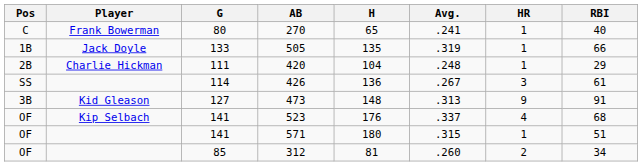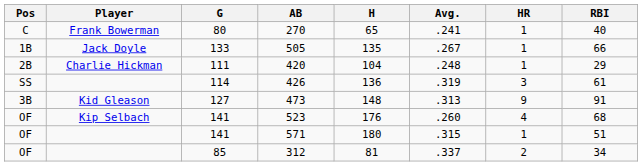 <table class="wikitable sortable">
 <tr>
 <th bgcolor="#DDDDFF" width="5%">Pos</th>
 <th bgcolor="#DDDDFF" width="16%">Player</th>
 <th bgcolor="#DDDDFF" width="9%">G</th>
 <th bgcolor="#DDDDFF" width="9%">AB</th>
 <th bgcolor="#DDDDFF" width="9%">H</th>
 <th bgcolor="#DDDDFF" width="9%">Avg.</th>
 <th bgcolor="#DDDDFF" width="9%">HR</th>
 <th bgcolor="#DDDDFF" width="9%">RBI</th>
 </tr>
 <tr align="center">
 <td>C</td>
 <td><a href='#'>Frank Bowerman</a></td>
 <td>80</td>
 <td>270</td>
 <td>65</td>
 <td>.241</td>
 <td>1</td>
 <td>40</td>
 </tr>
 <tr align=center>
 <td>1B</td>
 <td><a href='#'>Jack Doyle</a></td>
 <td>133</td>
 <td>505</td>
 <td>135</td>
-<td>.319</td>
+<td>.267</td>
 <td>1</td>
 <td>66</td>
 </tr>
 <tr align=center>
 <td>2B</td>
 <td><a href='#'>Charlie Hickman</a></td>
 <td>111</td>
 <td>420</td>
 <td>104</td>
 <td>.248</td>
 <td>1</td>
 <td>29</td>
 </tr>
 <tr align=center>
 <td>SS</td>
 <td></td>
 <td>114</td>
 <td>426</td>
 <td>136</td>
-<td>.267</td>
+<td>.319</td>
 <td>3</td>
 <td>61</td>
 </tr>
 <tr align="center">
 <td>3B</td>
 <td><a href='#'>Kid Gleason</a></td>
 <td>127</td>
 <td>473</td>
 <td>148</td>
 <td>.313</td>
 <td>9</td>
 <td>91</td>
 </tr>
 <tr align=center>
 <td>OF</td>
 <td><a href='#'>Kip Selbach</a></td>
 <td>141</td>
 <td>523</td>
 <td>176</td>
-<td>.337</td>
+<td>.260</td>
 <td>4</td>
 <td>68</td>
 </tr>
 <tr align=center>
 <td>OF</td>
 <td></td>
 <td>141</td>
 <td>571</td>
 <td>180</td>
 <td>.315</td>
 <td>1</td>
 <td>51</td>
 </tr>
 <tr align="center">
 <td>OF</td>
 <td></td>
 <td>85</td>
 <td>312</td>
 <td>81</td>
-<td>.260</td>
+<td>.337</td>
 <td>2</td>
 <td>34</td>
 </tr>
 </table>
